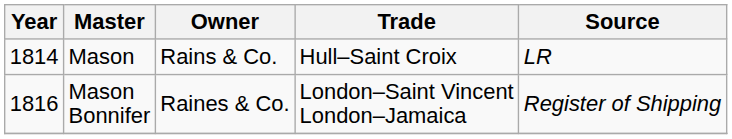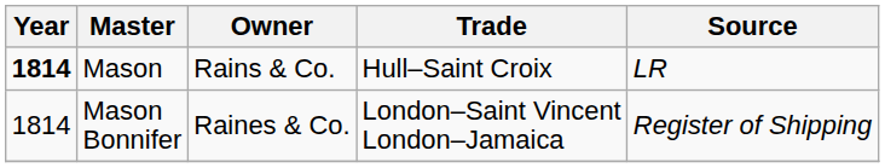 <table class="sortable wikitable">
 <tr>
 <th>Year</th>
 <th>Master</th>
 <th>Owner</th>
 <th>Trade</th>
 <th>Source</th>
 </tr>
 <tr>
-<td>1814</td>
+<td><strong>1814</strong></td>
 <td>Mason</td>
 <td>Rains & Co.</td>
 <td>Hull–Saint Croix</td>
 <td><em>LR</em></td>
 </tr>
 <tr>
-<td>1816</td>
+<td>1814</td>
 <td>Mason<br>Bonnifer</td>
 <td>Raines & Co.</td>
 <td>London–Saint Vincent<br>London–Jamaica</td>
 <td><em>Register of Shipping</em></td>
 </tr>
 <tr>
 </tr>
 </table>
